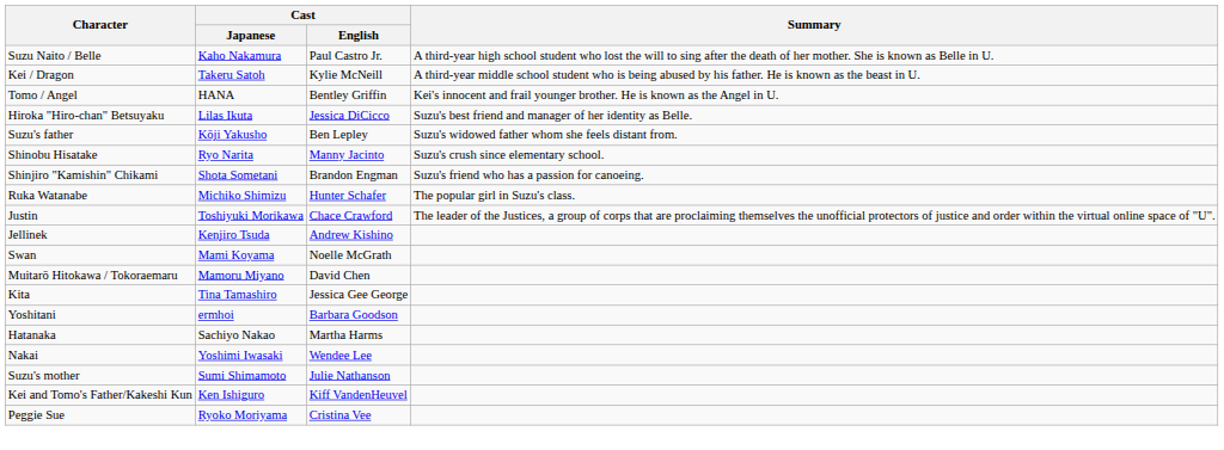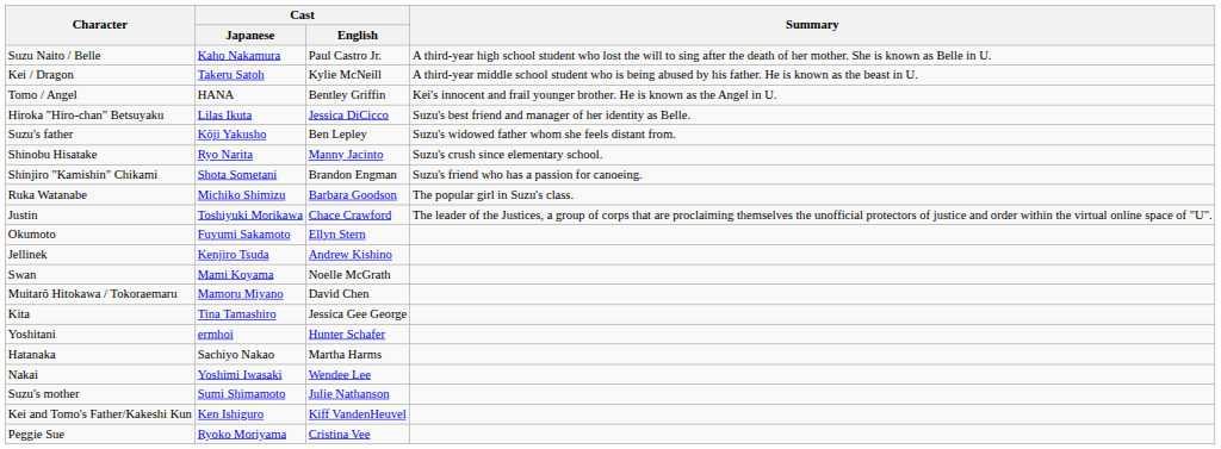 <table class="wikitable">
 <tr>
 <th rowspan=2>Character</th>
 <th colspan=2>Cast</th>
 <th rowspan=2>Summary</th>
 </tr>
 <tr>
 <th>Japanese</th>
 <th>English</th>
 </tr>
 <tr>
 <td>Suzu Naito / Belle</td>
 <td><a href='#'>Kaho Nakamura</a></td>
 <td>Paul Castro Jr.</td>
 <td>A third-year high school student who lost the will to sing after the death of her mother. She is known as Belle in U.</td>
 </tr>
 <tr>
 <td>Kei / Dragon</td>
 <td><a href='#'>Takeru Satoh</a></td>
 <td>Kylie McNeill</td>
 <td>A third-year middle school student who is being abused by his father. He is known as the beast in U.</td>
 </tr>
 <tr>
 <td>Tomo / Angel</td>
 <td>HANA</td>
 <td>Bentley Griffin</td>
 <td>Kei's innocent and frail younger brother. He is known as the Angel in U.</td>
 </tr>
 <tr>
 <td>Hiroka "Hiro-chan" Betsuyaku</td>
 <td><a href='#'>Lilas Ikuta</a></td>
 <td><a href='#'>Jessica DiCicco</a></td>
 <td>Suzu's best friend and manager of her identity as Belle.</td>
 </tr>
 <tr>
 <td>Suzu's father</td>
 <td><a href='#'>Kōji Yakusho</a></td>
 <td>Ben Lepley</td>
 <td>Suzu's widowed father whom she feels distant from.</td>
 </tr>
 <tr>
 <td>Shinobu Hisatake</td>
 <td><a href='#'>Ryo Narita</a></td>
 <td><a href='#'>Manny Jacinto</a></td>
 <td>Suzu's crush since elementary school.</td>
 </tr>
 <tr>
 <td>Shinjiro "Kamishin" Chikami</td>
 <td><a href='#'>Shota Sometani</a></td>
 <td>Brandon Engman</td>
 <td>Suzu's friend who has a passion for canoeing.</td>
 </tr>
 <tr>
 <td>Ruka Watanabe</td>
 <td><a href='#'>Michiko Shimizu</a></td>
-<td><a href='#'>Hunter Schafer</a></td>
+<td><a href='#'>Barbara Goodson</a></td>
 <td>The popular girl in Suzu's class.</td>
 </tr>
 <tr>
 <td>Justin</td>
 <td><a href='#'>Toshiyuki Morikawa</a></td>
 <td><a href='#'>Chace Crawford</a></td>
 <td>The leader of the Justices, a group of corps that are proclaiming themselves the unofficial protectors of justice and order within the virtual online space of "U".</td>
+</tr>
+<tr>
+<td>Okumoto</td>
+<td><a href='#'>Fuyumi Sakamoto</a></td>
+<td><a href='#'>Ellyn Stern</a></td>
+<td></td>
 </tr>
 <tr>
 <td>Jellinek</td>
 <td><a href='#'>Kenjiro Tsuda</a></td>
 <td><a href='#'>Andrew Kishino</a></td>
 <td></td>
 </tr>
 <tr>
 <td>Swan</td>
 <td><a href='#'>Mami Koyama</a></td>
 <td>Noelle McGrath</td>
 <td></td>
 </tr>
 <tr>
 <td>Muitarō Hitokawa / Tokoraemaru</td>
 <td><a href='#'>Mamoru Miyano</a></td>
 <td>David Chen</td>
 <td></td>
 </tr>
 <tr>
 <td>Kita</td>
 <td><a href='#'>Tina Tamashiro</a></td>
 <td>Jessica Gee George</td>
 <td></td>
 </tr>
 <tr>
 <td>Yoshitani</td>
 <td><a href='#'>ermhoi</a></td>
-<td><a href='#'>Barbara Goodson</a></td>
+<td><a href='#'>Hunter Schafer</a></td>
 <td></td>
 </tr>
 <tr>
 <td>Hatanaka</td>
 <td>Sachiyo Nakao</td>
 <td>Martha Harms</td>
 <td></td>
 </tr>
 <tr>
 <td>Nakai</td>
 <td><a href='#'>Yoshimi Iwasaki</a></td>
 <td><a href='#'>Wendee Lee</a></td>
 <td></td>
 </tr>
 <tr>
 <td>Suzu's mother</td>
 <td><a href='#'>Sumi Shimamoto</a></td>
 <td><a href='#'>Julie Nathanson</a></td>
 <td></td>
 </tr>
 <tr>
 <td>Kei and Tomo's Father/Kakeshi Kun</td>
 <td><a href='#'>Ken Ishiguro</a></td>
 <td><a href='#'>Kiff VandenHeuvel</a></td>
 <td></td>
 </tr>
 <tr>
 <td>Peggie Sue</td>
 <td><a href='#'>Ryoko Moriyama</a></td>
 <td><a href='#'>Cristina Vee</a></td>
 <td></td>
 </tr>
 </table>
